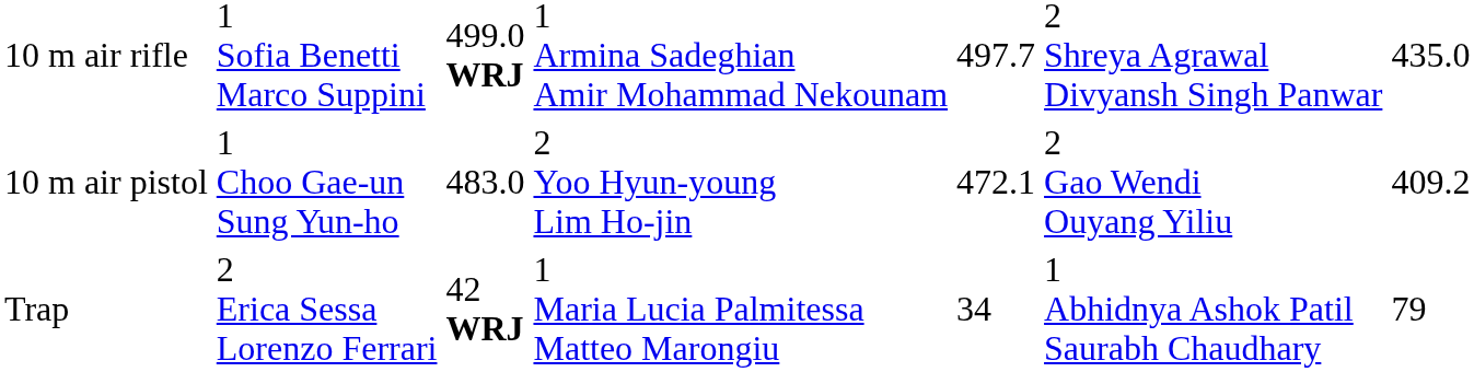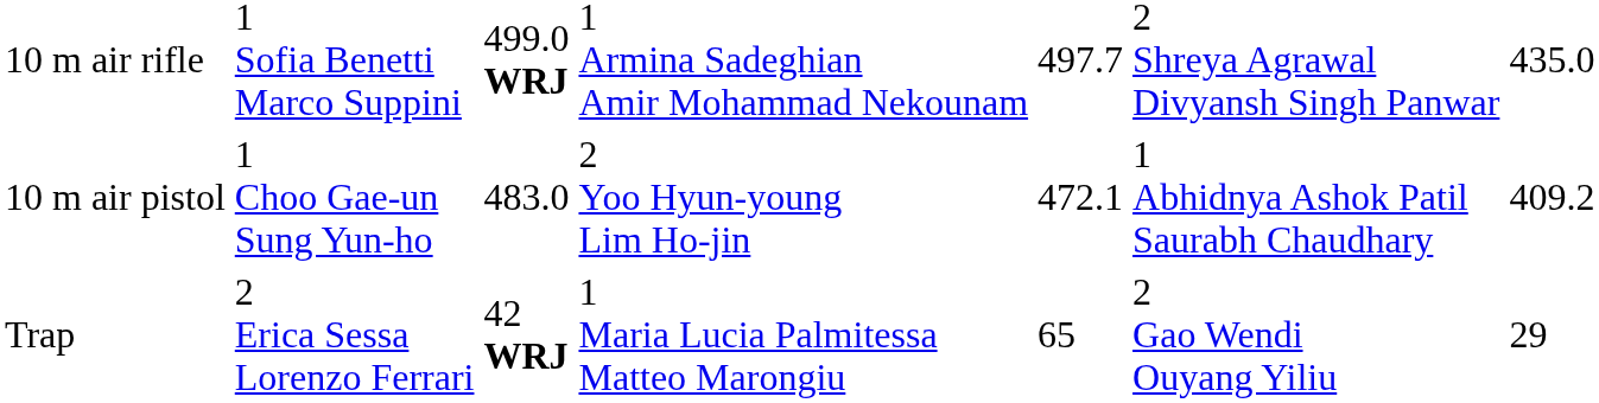 <table>
 <tr>
 <td>10 m air rifle</td>
 <td> 1<br><a href='#'>Sofia Benetti</a><br><a href='#'>Marco Suppini</a></td>
 <td>499.0<br> <strong>WRJ</strong></td>
 <td> 1<br><a href='#'>Armina Sadeghian</a><br><a href='#'>Amir Mohammad Nekounam</a></td>
 <td>497.7</td>
 <td> 2<br><a href='#'>Shreya Agrawal</a><br><a href='#'>Divyansh Singh Panwar</a></td>
 <td>435.0</td>
 </tr>
 <tr>
 <td>10 m air pistol</td>
 <td> 1<br><a href='#'>Choo Gae-un</a><br><a href='#'>Sung Yun-ho</a></td>
 <td>483.0</td>
 <td> 2<br><a href='#'>Yoo Hyun-young</a><br><a href='#'>Lim Ho-jin</a></td>
 <td>472.1</td>
-<td> 2<br><a href='#'>Gao Wendi</a><br><a href='#'>Ouyang Yiliu</a></td>
+<td> 1<br><a href='#'>Abhidnya Ashok Patil</a><br><a href='#'>Saurabh Chaudhary</a></td>
 <td>409.2</td>
 </tr>
 <tr>
 <td>Trap</td>
 <td> 2<br><a href='#'>Erica Sessa</a><br><a href='#'>Lorenzo Ferrari</a></td>
 <td>42<br> <strong>WRJ</strong></td>
 <td> 1<br><a href='#'>Maria Lucia Palmitessa</a><br><a href='#'>Matteo Marongiu</a></td>
-<td>34</td>
-<td> 1<br><a href='#'>Abhidnya Ashok Patil</a><br><a href='#'>Saurabh Chaudhary</a></td>
-<td>79</td>
+<td>65</td>
+<td> 2<br><a href='#'>Gao Wendi</a><br><a href='#'>Ouyang Yiliu</a></td>
+<td>29</td>
 </tr>
 </table>
